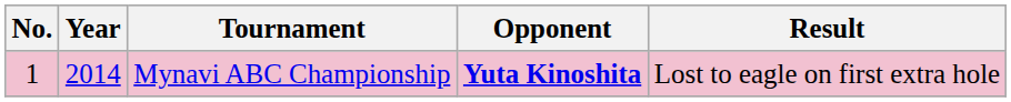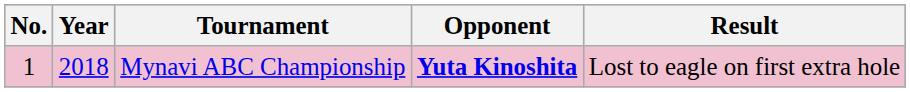 <table class="wikitable" style="font-size:95%;">
 <tr>
 <th>No.</th>
 <th>Year</th>
 <th>Tournament</th>
 <th>Opponent</th>
 <th>Result</th>
 </tr>
 <tr style="background:#F2C1D1;">
 <td align=center>1</td>
-<td><a href='#'>2014</a></td>
+<td><a href='#'>2018</a></td>
 <td><a href='#'>Mynavi ABC Championship</a></td>
 <td><strong> <a href='#'>Yuta Kinoshita</a></strong></td>
 <td>Lost to eagle on first extra hole</td>
 </tr>
 </table>
